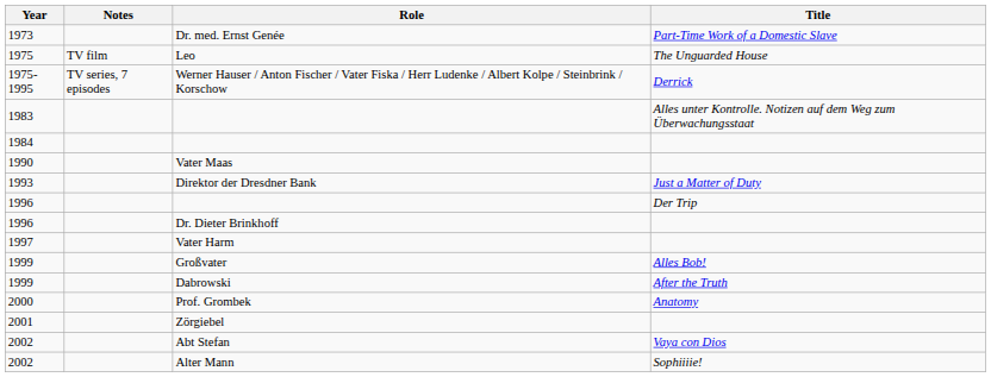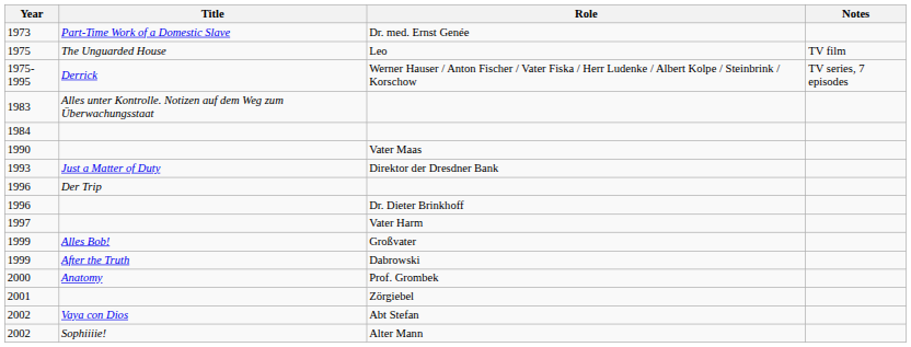 <table class="wikitable">
 <tr>
 <th>Year</th>
+<th>Title</th>
+<th>Role</th>
 <th>Notes</th>
-<th>Role</th>
-<th>Title</th>
 </tr>
 <tr>
 <td>1973</td>
+<td><em><a href='#'>Part-Time Work of a Domestic Slave</a></em></td>
+<td>Dr. med. Ernst Genée</td>
 <td></td>
-<td>Dr. med. Ernst Genée</td>
-<td><em><a href='#'>Part-Time Work of a Domestic Slave</a></em></td>
 </tr>
 <tr>
 <td>1975</td>
+<td><em>The Unguarded House</em></td>
+<td>Leo</td>
 <td>TV film</td>
-<td>Leo</td>
-<td><em>The Unguarded House</em></td>
 </tr>
 <tr>
 <td>1975-1995</td>
+<td><em><a href='#'>Derrick</a></em></td>
+<td>Werner Hauser / Anton Fischer / Vater Fiska / Herr Ludenke / Albert Kolpe / Steinbrink / Korschow</td>
 <td>TV series, 7 episodes</td>
-<td>Werner Hauser / Anton Fischer / Vater Fiska / Herr Ludenke / Albert Kolpe / Steinbrink / Korschow</td>
-<td><em><a href='#'>Derrick</a></em></td>
 </tr>
 <tr>
 <td>1983</td>
+<td><em>Alles unter Kontrolle. Notizen auf dem Weg zum Überwachungsstaat</em></td>
 <td></td>
 <td></td>
-<td><em>Alles unter Kontrolle. Notizen auf dem Weg zum Überwachungsstaat</em></td>
 </tr>
 <tr>
 <td>1984</td>
+<td><em></em></td>
 <td></td>
 <td></td>
-<td><em></em></td>
 </tr>
 <tr>
 <td>1990</td>
+<td><em></em></td>
+<td>Vater Maas</td>
 <td></td>
-<td>Vater Maas</td>
-<td><em></em></td>
 </tr>
 <tr>
 <td>1993</td>
+<td><em><a href='#'>Just a Matter of Duty</a></em></td>
+<td>Direktor der Dresdner Bank</td>
 <td></td>
-<td>Direktor der Dresdner Bank</td>
-<td><em><a href='#'>Just a Matter of Duty</a></em></td>
 </tr>
 <tr>
 <td>1996</td>
+<td><em>Der Trip</em></td>
 <td></td>
 <td></td>
-<td><em>Der Trip</em></td>
 </tr>
 <tr>
 <td>1996</td>
+<td><em></em></td>
+<td>Dr. Dieter Brinkhoff</td>
 <td></td>
-<td>Dr. Dieter Brinkhoff</td>
-<td><em></em></td>
 </tr>
 <tr>
 <td>1997</td>
+<td><em></em></td>
+<td>Vater Harm</td>
 <td></td>
-<td>Vater Harm</td>
-<td><em></em></td>
 </tr>
 <tr>
 <td>1999</td>
+<td><em><a href='#'>Alles Bob!</a></em></td>
+<td>Großvater</td>
 <td></td>
-<td>Großvater</td>
-<td><em><a href='#'>Alles Bob!</a></em></td>
 </tr>
 <tr>
 <td>1999</td>
+<td><em><a href='#'>After the Truth</a></em></td>
+<td>Dabrowski</td>
 <td></td>
-<td>Dabrowski</td>
-<td><em><a href='#'>After the Truth</a></em></td>
 </tr>
 <tr>
 <td>2000</td>
+<td><em><a href='#'>Anatomy</a></em></td>
+<td>Prof. Grombek</td>
 <td></td>
-<td>Prof. Grombek</td>
-<td><em><a href='#'>Anatomy</a></em></td>
 </tr>
 <tr>
 <td>2001</td>
+<td><em></em></td>
+<td>Zörgiebel</td>
 <td></td>
-<td>Zörgiebel</td>
-<td><em></em></td>
 </tr>
 <tr>
 <td>2002</td>
+<td><em><a href='#'>Vaya con Dios</a></em></td>
+<td>Abt Stefan</td>
 <td></td>
-<td>Abt Stefan</td>
-<td><em><a href='#'>Vaya con Dios</a></em></td>
 </tr>
 <tr>
 <td>2002</td>
+<td><em>Sophiiiie!</em></td>
+<td>Alter Mann</td>
 <td></td>
-<td>Alter Mann</td>
-<td><em>Sophiiiie!</em></td>
 </tr>
 </table>
